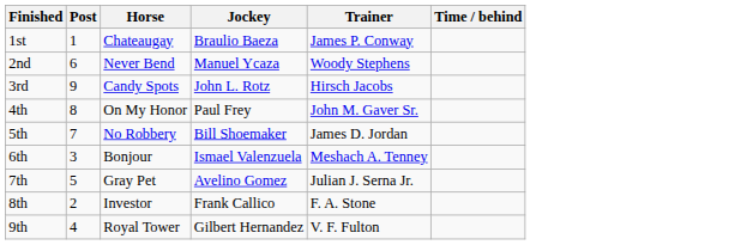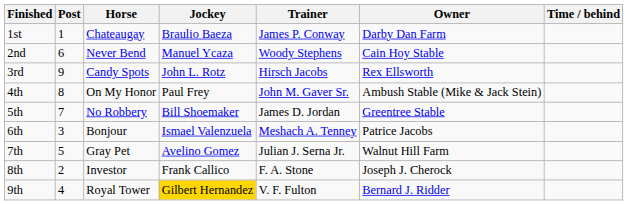 <table class="wikitable">
 <tr>
 <th>Finished</th>
 <th>Post</th>
 <th>Horse</th>
 <th>Jockey</th>
 <th>Trainer</th>
+<th>Owner</th>
 <th>Time / behind</th>
 </tr>
 <tr>
 <td>1st</td>
 <td>1</td>
 <td><a href='#'>Chateaugay</a></td>
 <td><a href='#'>Braulio Baeza</a></td>
 <td><a href='#'>James P. Conway</a></td>
+<td><a href='#'>Darby Dan Farm</a></td>
 <td></td>
 </tr>
 <tr>
 <td>2nd</td>
 <td>6</td>
 <td><a href='#'>Never Bend</a></td>
 <td><a href='#'>Manuel Ycaza</a></td>
 <td><a href='#'>Woody Stephens</a></td>
+<td><a href='#'>Cain Hoy Stable</a></td>
 <td></td>
 </tr>
 <tr>
 <td>3rd</td>
 <td>9</td>
 <td><a href='#'>Candy Spots</a></td>
 <td><a href='#'>John L. Rotz</a></td>
 <td><a href='#'>Hirsch Jacobs</a></td>
+<td><a href='#'>Rex Ellsworth</a></td>
 <td></td>
 </tr>
 <tr>
 <td>4th</td>
 <td>8</td>
 <td>On My Honor</td>
 <td>Paul Frey</td>
 <td><a href='#'>John M. Gaver Sr.</a></td>
+<td>Ambush Stable (Mike & Jack Stein)</td>
 <td></td>
 </tr>
 <tr>
 <td>5th</td>
 <td>7</td>
 <td><a href='#'>No Robbery</a></td>
 <td><a href='#'>Bill Shoemaker</a></td>
 <td>James D. Jordan</td>
+<td><a href='#'>Greentree Stable</a></td>
 <td></td>
 </tr>
 <tr>
 <td>6th</td>
 <td>3</td>
 <td>Bonjour</td>
 <td><a href='#'>Ismael Valenzuela</a></td>
 <td><a href='#'>Meshach A. Tenney</a></td>
+<td>Patrice Jacobs</td>
 <td></td>
 </tr>
 <tr>
 <td>7th</td>
 <td>5</td>
 <td>Gray Pet</td>
 <td><a href='#'>Avelino Gomez</a></td>
 <td>Julian J. Serna Jr.</td>
+<td>Walnut Hill Farm</td>
 <td></td>
 </tr>
 <tr>
 <td>8th</td>
 <td>2</td>
 <td>Investor</td>
 <td>Frank Callico</td>
 <td>F. A. Stone</td>
+<td>Joseph J. Cherock</td>
 <td></td>
 </tr>
 <tr>
 <td>9th</td>
 <td>4</td>
 <td>Royal Tower</td>
-<td>Gilbert Hernandez</td>
+<td style="background: gold;">Gilbert Hernandez</td>
 <td>V. F. Fulton</td>
+<td><a href='#'>Bernard J. Ridder</a></td>
 <td></td>
 </tr>
 </table>
